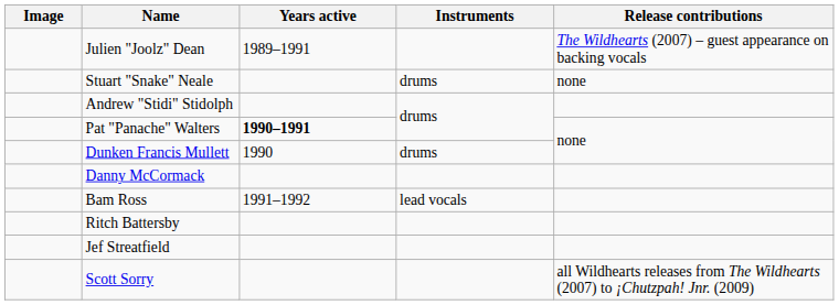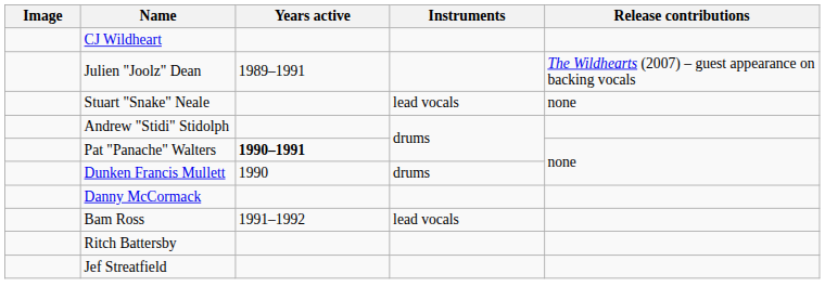 <table class="wikitable" width="100%">
 <tr>
 <th width="75">Image</th>
 <th width="160">Name</th>
 <th width="160">Years active</th>
 <th width="160">Instruments</th>
 <th>Release contributions</th>
+</tr>
+<tr>
+<td></td>
+<td><a href='#'>CJ Wildheart</a><br></td>
+<td></td>
+<td></td>
+<td></td>
 </tr>
 <tr>
 <td></td>
 <td>Julien "Joolz" Dean</td>
 <td>1989–1991</td>
 <td></td>
 <td><em><a href='#'>The Wildhearts</a></em> (2007) – guest appearance on backing vocals</td>
 </tr>
 <tr>
 <td></td>
 <td>Stuart "Snake" Neale</td>
 <td></td>
-<td>drums</td>
+<td>lead vocals</td>
 <td>none</td>
 </tr>
 <tr>
 <td></td>
 <td>Andrew "Stidi" Stidolph</td>
 <td></td>
 <td rowspan="2">drums</td>
 <td></td>
 </tr>
 <tr>
 <td></td>
 <td>Pat "Panache" Walters</td>
 <td><strong>1990–1991</strong></td>
 <td rowspan="2">none</td>
 </tr>
 <tr>
 <td></td>
 <td><a href='#'>Dunken Francis Mullett</a></td>
 <td>1990</td>
 <td>drums</td>
 </tr>
 <tr>
 <td></td>
 <td><a href='#'>Danny McCormack</a></td>
 <td></td>
 <td></td>
 <td></td>
 </tr>
 <tr>
 <td></td>
 <td>Bam Ross</td>
 <td>1991–1992</td>
 <td>lead vocals</td>
 <td></td>
 </tr>
 <tr>
 <td></td>
 <td>Ritch Battersby</td>
 <td></td>
 <td></td>
 <td></td>
 </tr>
 <tr>
 <td></td>
 <td>Jef Streatfield</td>
 <td></td>
 <td></td>
 <td></td>
 </tr>
-<tr>
-<td></td>
-<td><a href='#'>Scott Sorry</a><br></td>
-<td></td>
-<td></td>
-<td>all Wildhearts releases from <em>The Wildhearts</em> (2007) to <em>¡Chutzpah! Jnr.</em> (2009)</td>
-</tr>
 </table>
